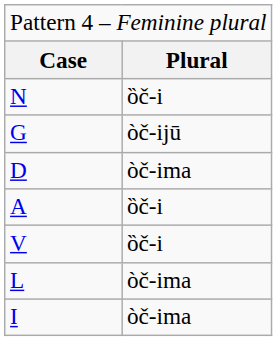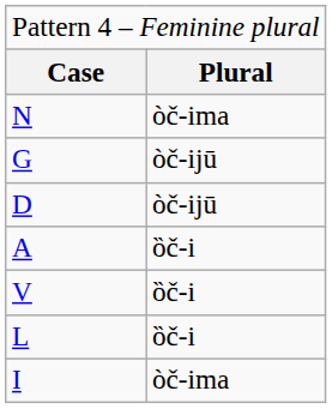 <table class="wikitable">
 <tr>
 <td colspan="5">Pattern 4 – <em>Feminine plural</em></td>
 </tr>
 <tr>
 <th>Case</th>
 <th>Plural</th>
 </tr>
 <tr>
 <td><a href='#'>N</a></td>
-<td>ȍč-i</td>
+<td>òč-ima</td>
 </tr>
 <tr>
 <td><a href='#'>G</a></td>
 <td>òč-ijū</td>
 </tr>
 <tr>
 <td><a href='#'>D</a></td>
-<td>òč-ima</td>
+<td>òč-ijū</td>
 </tr>
 <tr>
 <td><a href='#'>A</a></td>
 <td>ȍč-i</td>
 </tr>
 <tr>
 <td><a href='#'>V</a></td>
 <td>ȍč-i</td>
 </tr>
 <tr>
 <td><a href='#'>L</a></td>
-<td>òč-ima</td>
+<td>ȍč-i</td>
 </tr>
 <tr>
 <td><a href='#'>I</a></td>
 <td>òč-ima</td>
 </tr>
 </table>
